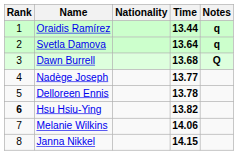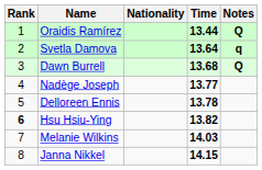 <table class="wikitable sortable" style="text-align:center">
 <tr>
 <th>Rank</th>
 <th>Name</th>
 <th>Nationality</th>
 <th>Time</th>
 <th>Notes</th>
 </tr>
 <tr bgcolor=ccffcc>
 <td>1</td>
 <td align=left><a href='#'>Oraidis Ramírez</a></td>
 <td align=left></td>
 <td><strong>13.44</strong></td>
-<td><strong>q</strong></td>
+<td><strong>Q</strong></td>
 </tr>
 <tr bgcolor=ccffcc>
 <td>2</td>
 <td align=left><a href='#'>Svetla Damova</a></td>
 <td align=left></td>
 <td><strong>13.64</strong></td>
 <td><strong>q</strong></td>
 </tr>
 <tr bgcolor=ddffdd>
 <td>3</td>
 <td align=left><a href='#'>Dawn Burrell</a></td>
 <td align=left></td>
 <td><strong>13.68</strong></td>
 <td><strong>Q</strong></td>
 </tr>
 <tr>
 <td>4</td>
 <td align=left><a href='#'>Nadège Joseph</a></td>
 <td align=left></td>
 <td><strong>13.77</strong></td>
 <td></td>
 </tr>
 <tr>
 <td>5</td>
 <td align=left><a href='#'>Delloreen Ennis</a></td>
 <td align=left></td>
 <td><strong>13.78</strong></td>
 <td></td>
 </tr>
 <tr>
 <td><strong>6</strong></td>
 <td align=left><a href='#'>Hsu Hsiu-Ying</a></td>
 <td align=left></td>
 <td><strong>13.82</strong></td>
 <td></td>
 </tr>
 <tr>
 <td>7</td>
 <td align=left><a href='#'>Melanie Wilkins</a></td>
 <td align=left></td>
-<td><strong>14.06</strong></td>
+<td><strong>14.03</strong></td>
 <td></td>
 </tr>
 <tr>
 <td>8</td>
 <td align=left><a href='#'>Janna Nikkel</a></td>
 <td align=left></td>
 <td><strong>14.15</strong></td>
 <td></td>
 </tr>
 </table>
